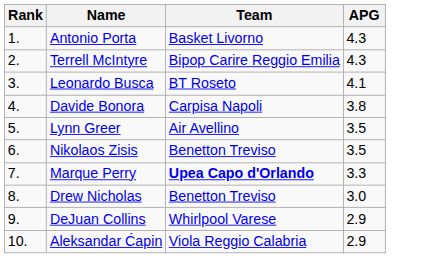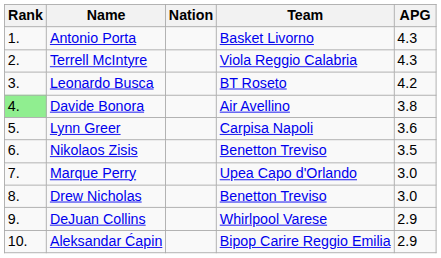 <table class="wikitable">
 <tr>
 <th width=40>Rank</th>
 <th>Name</th>
+<th width=40>Nation</th>
 <th>Team</th>
 <th width=40>APG</th>
 </tr>
 <tr>
 <td>1.</td>
 <td><a href='#'>Antonio Porta</a></td>
+<td></td>
 <td><a href='#'>Basket Livorno</a></td>
 <td>4.3</td>
 </tr>
 <tr>
 <td>2.</td>
 <td><a href='#'>Terrell McIntyre</a></td>
-<td><a href='#'>Bipop Carire Reggio Emilia</a></td>
+<td></td>
+<td><a href='#'>Viola Reggio Calabria</a></td>
 <td>4.3</td>
 </tr>
 <tr>
 <td>3.</td>
 <td><a href='#'>Leonardo Busca</a></td>
+<td></td>
 <td><a href='#'>BT Roseto</a></td>
-<td>4.1</td>
+<td>4.2</td>
 </tr>
 <tr>
-<td>4.</td>
+<td style="background: lightgreen;">4.</td>
 <td><a href='#'>Davide Bonora</a></td>
-<td><a href='#'>Carpisa Napoli</a></td>
+<td></td>
+<td><a href='#'>Air Avellino</a></td>
 <td>3.8</td>
 </tr>
 <tr>
 <td>5.</td>
 <td><a href='#'>Lynn Greer</a></td>
-<td><a href='#'>Air Avellino</a></td>
-<td>3.5</td>
+<td></td>
+<td><a href='#'>Carpisa Napoli</a></td>
+<td>3.6</td>
 </tr>
 <tr>
 <td>6.</td>
 <td><a href='#'>Nikolaos Zisis</a></td>
+<td></td>
 <td><a href='#'>Benetton Treviso</a></td>
 <td>3.5</td>
 </tr>
 <tr>
 <td>7.</td>
 <td><a href='#'>Marque Perry</a></td>
-<td><strong><a href='#'>Upea Capo d'Orlando</a></strong></td>
-<td>3.3</td>
+<td></td>
+<td><a href='#'>Upea Capo d'Orlando</a></td>
+<td>3.0</td>
 </tr>
 <tr>
 <td>8.</td>
 <td><a href='#'>Drew Nicholas</a></td>
+<td></td>
 <td><a href='#'>Benetton Treviso</a></td>
 <td>3.0</td>
 </tr>
 <tr>
 <td>9.</td>
 <td><a href='#'>DeJuan Collins</a></td>
+<td></td>
 <td><a href='#'>Whirlpool Varese</a></td>
 <td>2.9</td>
 </tr>
 <tr>
 <td>10.</td>
 <td><a href='#'>Aleksandar Ćapin</a></td>
-<td><a href='#'>Viola Reggio Calabria</a></td>
+<td></td>
+<td><a href='#'>Bipop Carire Reggio Emilia</a></td>
 <td>2.9</td>
 </tr>
 </table>
